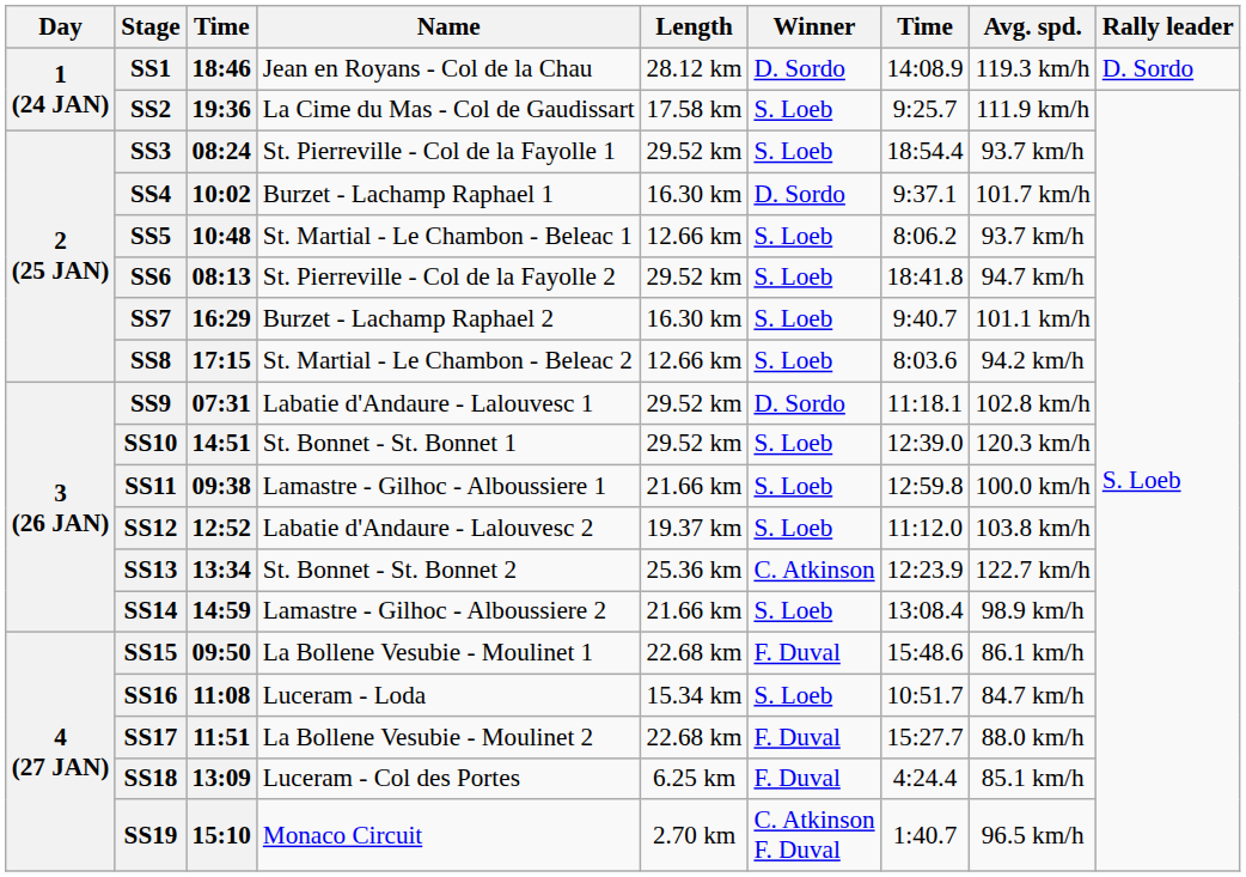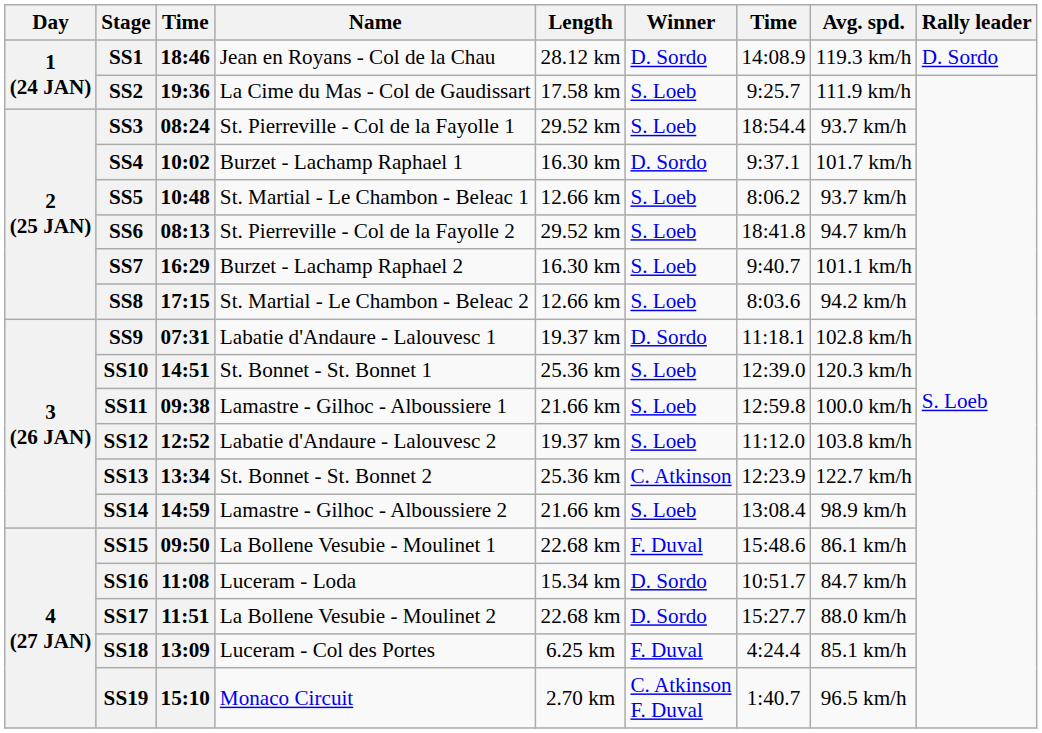 <table class="wikitable" style="text-align: center; font-size: 90%; max-width: 950px;">
 <tr>
 <th>Day</th>
 <th>Stage</th>
 <th>Time</th>
 <th>Name</th>
 <th>Length</th>
 <th>Winner</th>
 <th>Time</th>
 <th>Avg. spd.</th>
 <th>Rally leader</th>
 </tr>
 <tr>
 <th rowspan="2">1<br>(24 JAN)</th>
 <th>SS1</th>
 <th>18:46</th>
 <td align=left>Jean en Royans - Col de la Chau</td>
 <td>28.12 km</td>
 <td align=left> <a href='#'>D. Sordo</a></td>
 <td>14:08.9</td>
 <td>119.3 km/h</td>
 <td align=left> <a href='#'>D. Sordo</a></td>
 </tr>
 <tr>
 <th>SS2</th>
 <th>19:36</th>
 <td align=left>La Cime du Mas - Col de Gaudissart</td>
 <td>17.58 km</td>
 <td align=left> <a href='#'>S. Loeb</a></td>
 <td>9:25.7</td>
 <td>111.9 km/h</td>
 <td align=left rowspan="18"> <a href='#'>S. Loeb</a></td>
 </tr>
 <tr>
 <th rowspan="6">2<br>(25 JAN)</th>
 <th>SS3</th>
 <th>08:24</th>
 <td align=left>St. Pierreville - Col de la Fayolle 1</td>
 <td>29.52 km</td>
 <td align=left> <a href='#'>S. Loeb</a></td>
 <td>18:54.4</td>
 <td>93.7 km/h</td>
 </tr>
 <tr>
 <th>SS4</th>
 <th>10:02</th>
 <td align=left>Burzet - Lachamp Raphael 1</td>
 <td>16.30 km</td>
 <td align=left> <a href='#'>D. Sordo</a></td>
 <td>9:37.1</td>
 <td>101.7 km/h</td>
 </tr>
 <tr>
 <th>SS5</th>
 <th>10:48</th>
 <td align=left>St. Martial - Le Chambon - Beleac 1</td>
 <td>12.66 km</td>
 <td align=left> <a href='#'>S. Loeb</a></td>
 <td>8:06.2</td>
 <td>93.7 km/h</td>
 </tr>
 <tr>
 <th>SS6</th>
 <th>08:13</th>
 <td align=left>St. Pierreville - Col de la Fayolle 2</td>
 <td>29.52 km</td>
 <td align=left> <a href='#'>S. Loeb</a></td>
 <td>18:41.8</td>
 <td>94.7 km/h</td>
 </tr>
 <tr>
 <th>SS7</th>
 <th>16:29</th>
 <td align=left>Burzet - Lachamp Raphael 2</td>
 <td>16.30 km</td>
 <td align=left> <a href='#'>S. Loeb</a></td>
 <td>9:40.7</td>
 <td>101.1 km/h</td>
 </tr>
 <tr>
 <th>SS8</th>
 <th>17:15</th>
 <td align=left>St. Martial - Le Chambon - Beleac 2</td>
 <td>12.66 km</td>
 <td align=left> <a href='#'>S. Loeb</a></td>
 <td>8:03.6</td>
 <td>94.2 km/h</td>
 </tr>
 <tr>
 <th rowspan="6">3<br>(26 JAN)</th>
 <th>SS9</th>
 <th>07:31</th>
 <td align=left>Labatie d'Andaure - Lalouvesc 1</td>
-<td>29.52 km</td>
+<td>19.37 km</td>
 <td align=left> <a href='#'>D. Sordo</a></td>
 <td>11:18.1</td>
 <td>102.8 km/h</td>
 </tr>
 <tr>
 <th>SS10</th>
 <th>14:51</th>
 <td align=left>St. Bonnet - St. Bonnet 1</td>
-<td>29.52 km</td>
+<td>25.36 km</td>
 <td align=left> <a href='#'>S. Loeb</a></td>
 <td>12:39.0</td>
 <td>120.3 km/h</td>
 </tr>
 <tr>
 <th>SS11</th>
 <th>09:38</th>
 <td align=left>Lamastre - Gilhoc - Alboussiere 1</td>
 <td>21.66 km</td>
 <td align=left> <a href='#'>S. Loeb</a></td>
 <td>12:59.8</td>
 <td>100.0 km/h</td>
 </tr>
 <tr>
 <th>SS12</th>
 <th>12:52</th>
 <td align=left>Labatie d'Andaure - Lalouvesc 2</td>
 <td>19.37 km</td>
 <td align=left> <a href='#'>S. Loeb</a></td>
 <td>11:12.0</td>
 <td>103.8 km/h</td>
 </tr>
 <tr>
 <th>SS13</th>
 <th>13:34</th>
 <td align=left>St. Bonnet - St. Bonnet 2</td>
 <td>25.36 km</td>
 <td align=left> <a href='#'>C. Atkinson</a></td>
 <td>12:23.9</td>
 <td>122.7 km/h</td>
 </tr>
 <tr>
 <th>SS14</th>
 <th>14:59</th>
 <td align=left>Lamastre - Gilhoc - Alboussiere 2</td>
 <td>21.66 km</td>
 <td align=left> <a href='#'>S. Loeb</a></td>
 <td>13:08.4</td>
 <td>98.9 km/h</td>
 </tr>
 <tr>
 <th rowspan="5">4<br>(27 JAN)</th>
 <th>SS15</th>
 <th>09:50</th>
 <td align=left>La Bollene Vesubie - Moulinet 1</td>
 <td>22.68 km</td>
 <td align=left> <a href='#'>F. Duval</a></td>
 <td>15:48.6</td>
 <td>86.1 km/h</td>
 </tr>
 <tr>
 <th>SS16</th>
 <th>11:08</th>
 <td align=left>Luceram - Loda</td>
 <td>15.34 km</td>
-<td align=left> <a href='#'>S. Loeb</a></td>
+<td align=left> <a href='#'>D. Sordo</a></td>
 <td>10:51.7</td>
 <td>84.7 km/h</td>
 </tr>
 <tr>
 <th>SS17</th>
 <th>11:51</th>
 <td align=left>La Bollene Vesubie - Moulinet 2</td>
 <td>22.68 km</td>
-<td align=left> <a href='#'>F. Duval</a></td>
+<td align=left> <a href='#'>D. Sordo</a></td>
 <td>15:27.7</td>
 <td>88.0 km/h</td>
 </tr>
 <tr>
 <th>SS18</th>
 <th>13:09</th>
 <td align=left>Luceram - Col des Portes</td>
 <td>6.25 km</td>
 <td align=left> <a href='#'>F. Duval</a></td>
 <td>4:24.4</td>
 <td>85.1 km/h</td>
 </tr>
 <tr>
 <th>SS19</th>
 <th>15:10</th>
 <td align=left><a href='#'>Monaco Circuit</a></td>
 <td>2.70 km</td>
 <td align=left> <a href='#'>C. Atkinson</a><br> <a href='#'>F. Duval</a></td>
 <td>1:40.7</td>
 <td>96.5 km/h</td>
 </tr>
 </table>
